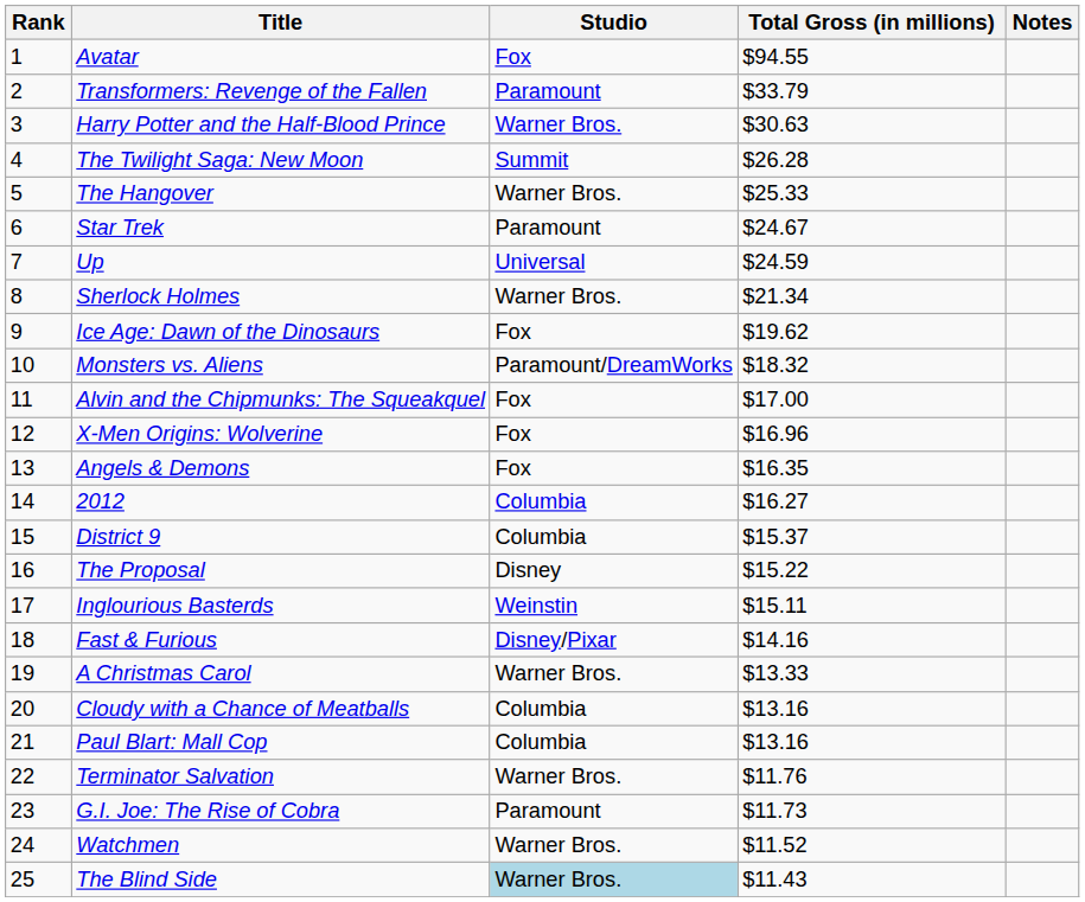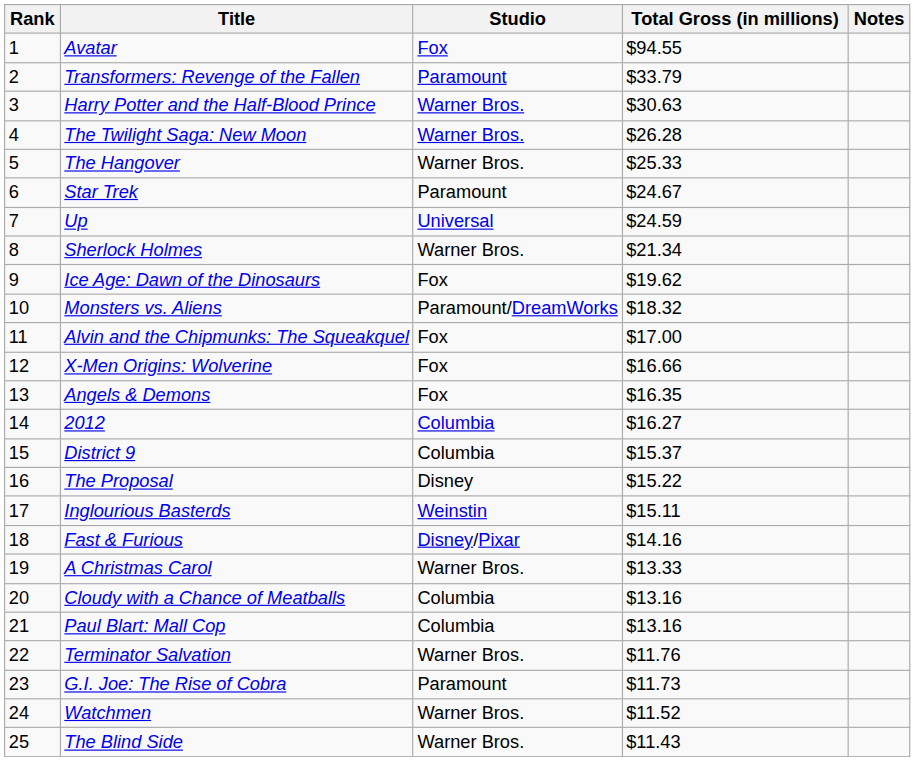 <table class="wikitable sortable">
 <tr>
 <th>Rank</th>
 <th width="39%">Title</th>
 <th style="width:150px">Studio</th>
 <th>Total Gross (in millions)</th>
 <th>Notes</th>
 </tr>
 <tr>
 <td>1</td>
 <td><em><a href='#'>Avatar</a></em></td>
 <td><a href='#'>Fox</a></td>
 <td>$94.55</td>
 <td></td>
 </tr>
 <tr>
 <td>2</td>
 <td><em><a href='#'>Transformers: Revenge of the Fallen</a></em></td>
 <td><a href='#'>Paramount</a></td>
 <td>$33.79</td>
 <td></td>
 </tr>
 <tr>
 <td>3</td>
 <td><em><a href='#'>Harry Potter and the Half-Blood Prince</a></em></td>
 <td><a href='#'>Warner Bros.</a></td>
 <td>$30.63</td>
 <td></td>
 </tr>
 <tr>
 <td>4</td>
 <td><em><a href='#'>The Twilight Saga: New Moon</a></em></td>
-<td><a href='#'>Summit</a></td>
+<td><a href='#'>Warner Bros.</a></td>
 <td>$26.28</td>
 <td></td>
 </tr>
 <tr>
 <td>5</td>
 <td><em><a href='#'>The Hangover</a></em></td>
 <td>Warner Bros.</td>
 <td>$25.33</td>
 <td></td>
 </tr>
 <tr>
 <td>6</td>
 <td><em><a href='#'>Star Trek</a></em></td>
 <td>Paramount</td>
 <td>$24.67</td>
 <td></td>
 </tr>
 <tr>
 <td>7</td>
 <td><em><a href='#'>Up</a></em></td>
 <td><a href='#'>Universal</a></td>
 <td>$24.59</td>
 <td></td>
 </tr>
 <tr>
 <td>8</td>
 <td><em><a href='#'>Sherlock Holmes</a></em></td>
 <td>Warner Bros.</td>
 <td>$21.34</td>
 <td></td>
 </tr>
 <tr>
 <td>9</td>
 <td><em><a href='#'>Ice Age: Dawn of the Dinosaurs</a></em></td>
 <td>Fox</td>
 <td>$19.62</td>
 <td></td>
 </tr>
 <tr>
 <td>10</td>
 <td><em><a href='#'>Monsters vs. Aliens</a></em></td>
 <td>Paramount/<a href='#'>DreamWorks</a></td>
 <td>$18.32</td>
 <td></td>
 </tr>
 <tr>
 <td>11</td>
 <td><em><a href='#'>Alvin and the Chipmunks: The Squeakquel</a></em></td>
 <td>Fox</td>
 <td>$17.00</td>
 <td></td>
 </tr>
 <tr>
 <td>12</td>
 <td><em><a href='#'>X-Men Origins: Wolverine</a></em></td>
 <td>Fox</td>
-<td>$16.96</td>
+<td>$16.66</td>
 <td></td>
 </tr>
 <tr>
 <td>13</td>
 <td><em><a href='#'>Angels & Demons</a></em></td>
 <td>Fox</td>
 <td>$16.35</td>
 <td></td>
 </tr>
 <tr>
 <td>14</td>
 <td><em><a href='#'>2012</a></em></td>
 <td><a href='#'>Columbia</a></td>
 <td>$16.27</td>
 <td></td>
 </tr>
 <tr>
 <td>15</td>
 <td><em><a href='#'>District 9</a></em></td>
 <td>Columbia</td>
 <td>$15.37</td>
 <td></td>
 </tr>
 <tr>
 <td>16</td>
 <td><em><a href='#'>The Proposal</a></em></td>
 <td>Disney</td>
 <td>$15.22</td>
 <td></td>
 </tr>
 <tr>
 <td>17</td>
 <td><em><a href='#'>Inglourious Basterds</a></em></td>
 <td><a href='#'>Weinstin</a></td>
 <td>$15.11</td>
 <td></td>
 </tr>
 <tr>
 <td>18</td>
 <td><em><a href='#'>Fast & Furious</a></em></td>
 <td><a href='#'>Disney</a>/<a href='#'>Pixar</a></td>
 <td>$14.16</td>
 <td></td>
 </tr>
 <tr>
 <td>19</td>
 <td><em><a href='#'>A Christmas Carol</a></em></td>
 <td>Warner Bros.</td>
 <td>$13.33</td>
 <td></td>
 </tr>
 <tr>
 <td>20</td>
 <td><em><a href='#'>Cloudy with a Chance of Meatballs</a></em></td>
 <td>Columbia</td>
 <td>$13.16</td>
 <td></td>
 </tr>
 <tr>
 <td>21</td>
 <td><em><a href='#'>Paul Blart: Mall Cop</a></em></td>
 <td>Columbia</td>
 <td>$13.16</td>
 <td></td>
 </tr>
 <tr>
 <td>22</td>
 <td><em><a href='#'>Terminator Salvation</a></em></td>
 <td>Warner Bros.</td>
 <td>$11.76</td>
 <td></td>
 </tr>
 <tr>
 <td>23</td>
 <td><em><a href='#'>G.I. Joe: The Rise of Cobra</a></em></td>
 <td>Paramount</td>
 <td>$11.73</td>
 <td></td>
 </tr>
 <tr>
 <td>24</td>
 <td><em><a href='#'>Watchmen</a></em></td>
 <td>Warner Bros.</td>
 <td>$11.52</td>
 <td></td>
 </tr>
 <tr>
 <td>25</td>
 <td><em><a href='#'>The Blind Side</a></em></td>
-<td style="background: lightblue;">Warner Bros.</td>
+<td>Warner Bros.</td>
 <td>$11.43</td>
 <td></td>
 </tr>
 <tr>
 </tr>
 </table>
